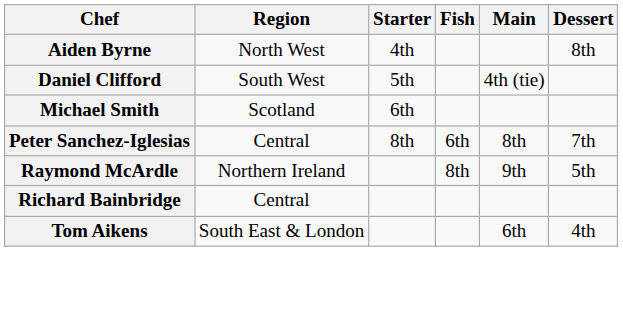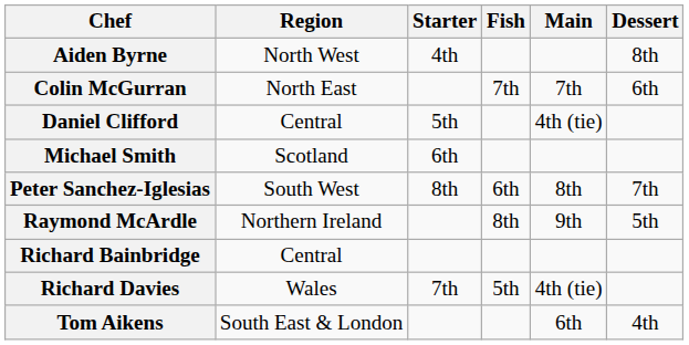 <table class="wikitable sortable" style="text-align:center;">
 <tr>
 <th scope="col">Chef</th>
 <th scope="col">Region</th>
 <th scope="col">Starter</th>
 <th scope="col">Fish</th>
 <th scope="col">Main</th>
 <th scope="col">Dessert</th>
 </tr>
 <tr>
 <th scope="row">Aiden Byrne</th>
 <td>North West</td>
 <td>4th</td>
 <td></td>
 <td></td>
 <td>8th</td>
 </tr>
 <tr>
+<th scope="row">Colin McGurran</th>
+<td>North East</td>
+<td></td>
+<td>7th</td>
+<td>7th</td>
+<td>6th</td>
+</tr>
+<tr>
 <th scope="row">Daniel Clifford</th>
-<td>South West</td>
+<td>Central</td>
 <td>5th</td>
 <td></td>
 <td>4th (tie)</td>
 <td></td>
 </tr>
 <tr>
 <th scope="row">Michael Smith</th>
 <td>Scotland</td>
 <td>6th</td>
 <td></td>
 <td></td>
 <td></td>
 </tr>
 <tr>
 <th scope="row">Peter Sanchez-Iglesias</th>
-<td>Central</td>
+<td>South West</td>
 <td>8th</td>
 <td>6th</td>
 <td>8th</td>
 <td>7th</td>
 </tr>
 <tr>
 <th scope="row">Raymond McArdle</th>
 <td>Northern Ireland</td>
 <td></td>
 <td>8th</td>
 <td>9th</td>
 <td>5th</td>
 </tr>
 <tr>
 <th scope="row">Richard Bainbridge</th>
 <td>Central</td>
 <td></td>
 <td></td>
 <td></td>
 <td></td>
 </tr>
 <tr>
+<th scope="row">Richard Davies</th>
+<td>Wales</td>
+<td>7th</td>
+<td>5th</td>
+<td>4th (tie)</td>
+<td></td>
+</tr>
+<tr>
 <th scope="row">Tom Aikens</th>
 <td>South East & London</td>
 <td></td>
 <td></td>
 <td>6th</td>
 <td>4th</td>
 </tr>
 </table>
